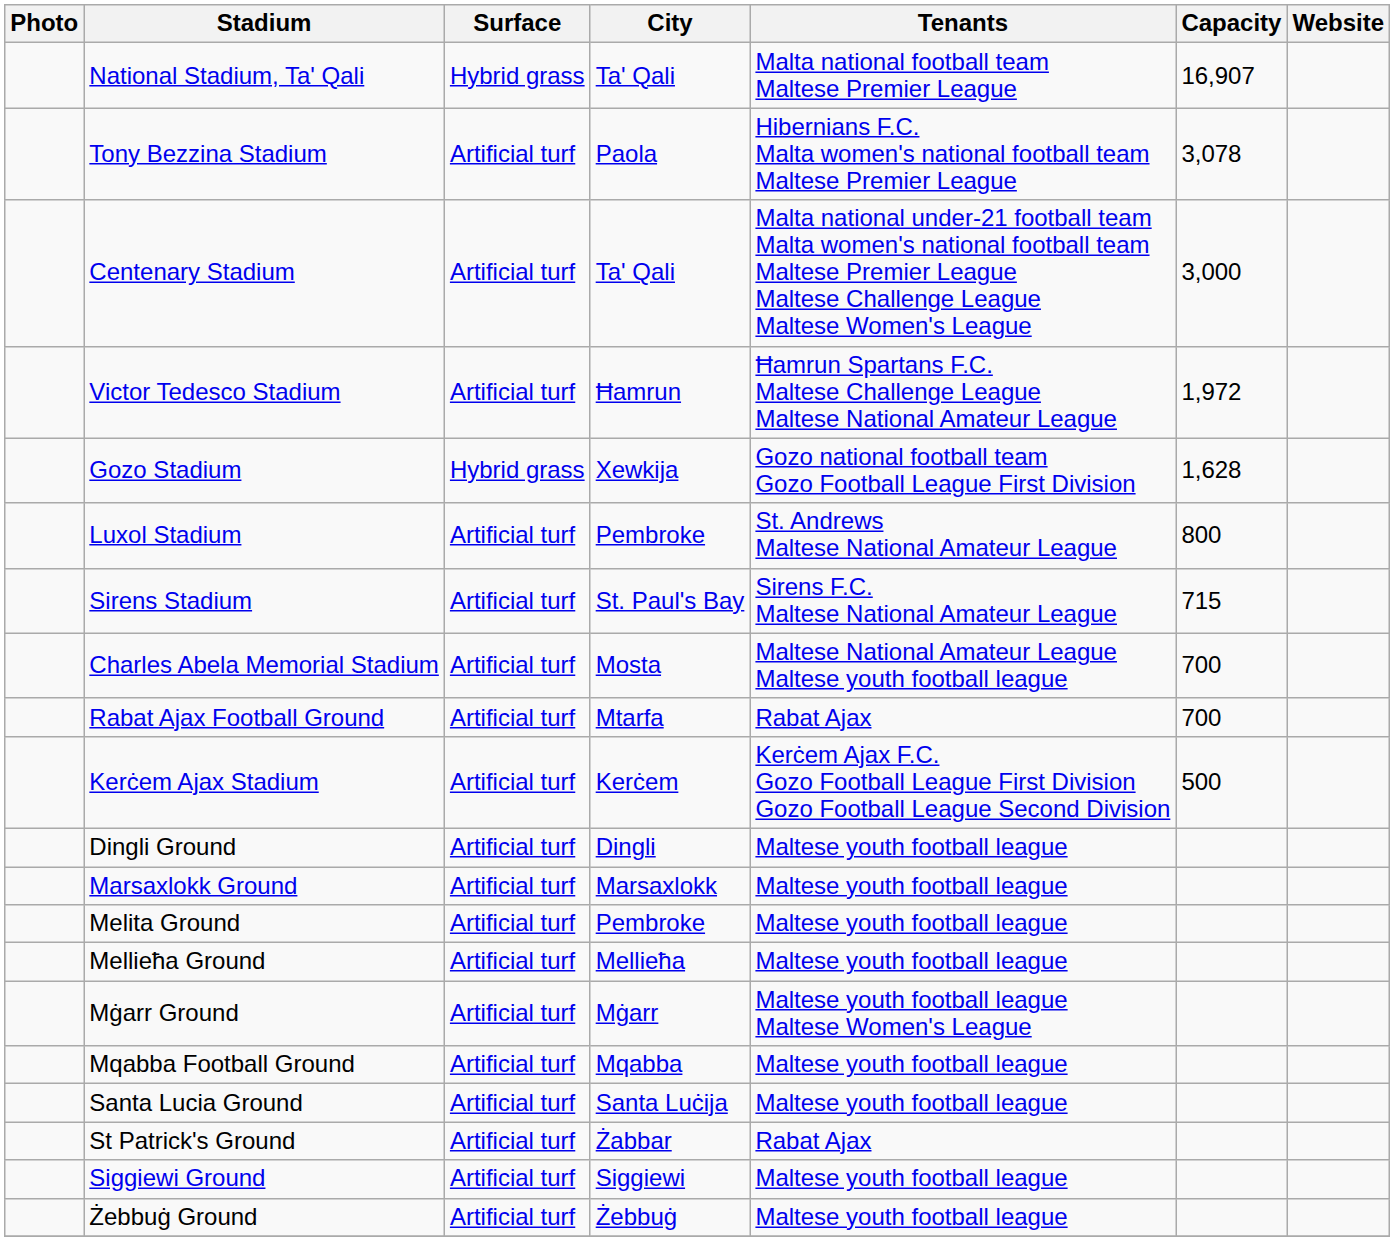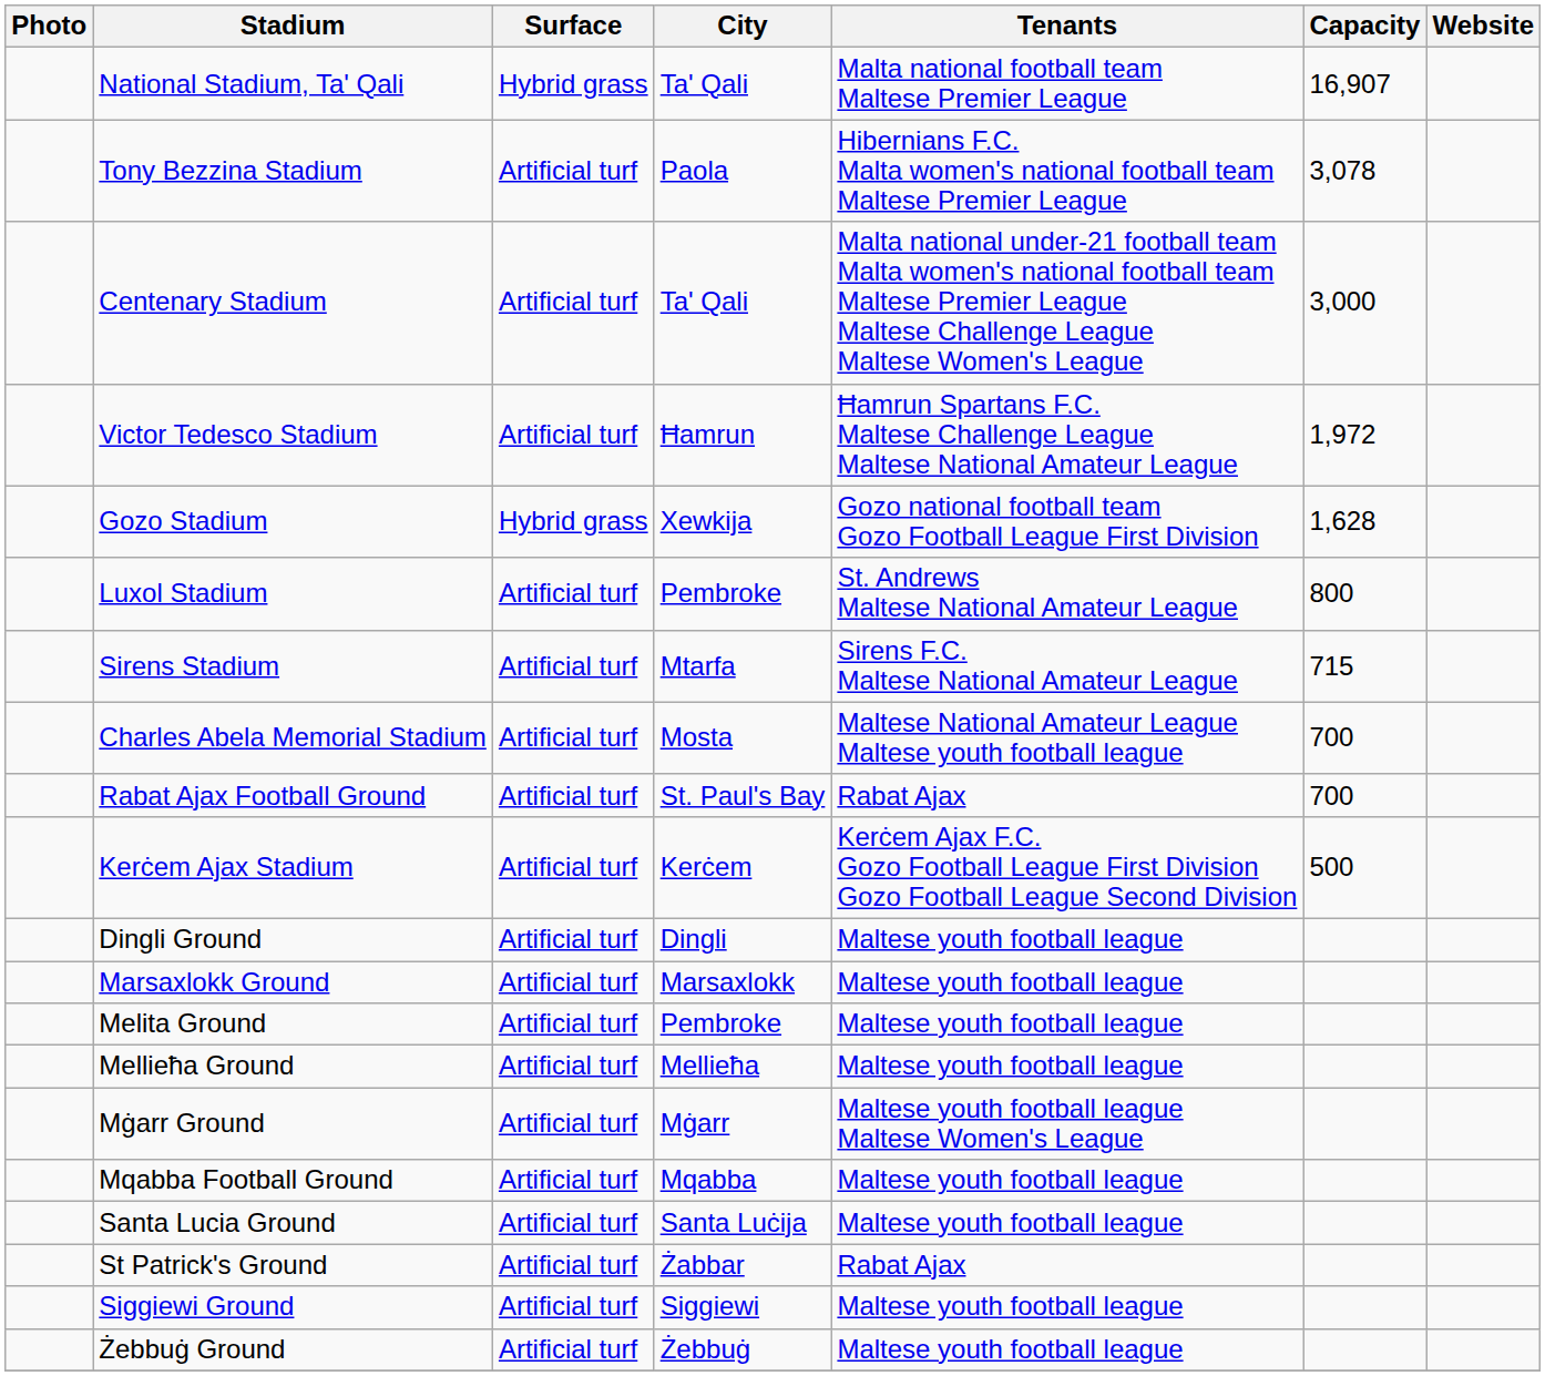 <table class="wikitable">
 <tr>
 <th>Photo</th>
 <th>Stadium</th>
 <th>Surface</th>
 <th>City</th>
 <th>Tenants</th>
 <th>Capacity</th>
 <th>Website</th>
 </tr>
 <tr>
 <td></td>
 <td><a href='#'>National Stadium, Ta' Qali</a></td>
 <td><a href='#'>Hybrid grass</a></td>
 <td><a href='#'>Ta' Qali</a></td>
 <td><a href='#'>Malta national football team</a><br><a href='#'>Maltese Premier League</a></td>
 <td>16,907</td>
 <td></td>
 </tr>
 <tr>
 <td></td>
 <td><a href='#'>Tony Bezzina Stadium</a></td>
 <td><a href='#'>Artificial turf</a></td>
 <td><a href='#'>Paola</a></td>
 <td><a href='#'>Hibernians F.C.</a><br><a href='#'>Malta women's national football team</a><br><a href='#'>Maltese Premier League</a></td>
 <td>3,078</td>
 <td></td>
 </tr>
 <tr>
 <td></td>
 <td><a href='#'>Centenary Stadium</a></td>
 <td><a href='#'>Artificial turf</a></td>
 <td><a href='#'>Ta' Qali</a></td>
 <td><a href='#'>Malta national under-21 football team</a><br><a href='#'>Malta women's national football team</a><br><a href='#'>Maltese Premier League</a><br><a href='#'>Maltese Challenge League</a><br><a href='#'>Maltese Women's League</a></td>
 <td>3,000</td>
 <td></td>
 </tr>
 <tr>
 <td></td>
 <td><a href='#'>Victor Tedesco Stadium</a></td>
 <td><a href='#'>Artificial turf</a></td>
 <td><a href='#'>Ħamrun</a></td>
 <td><a href='#'>Ħamrun Spartans F.C.</a><br><a href='#'>Maltese Challenge League</a><br><a href='#'>Maltese National Amateur League</a></td>
 <td>1,972</td>
 <td></td>
 </tr>
 <tr>
 <td></td>
 <td><a href='#'>Gozo Stadium</a></td>
 <td><a href='#'>Hybrid grass</a></td>
 <td><a href='#'>Xewkija</a> </td>
 <td><a href='#'>Gozo national football team</a><br><a href='#'>Gozo Football League First Division</a></td>
 <td>1,628</td>
 <td></td>
 </tr>
 <tr>
 <td></td>
 <td><a href='#'>Luxol Stadium</a></td>
 <td><a href='#'>Artificial turf</a></td>
 <td><a href='#'>Pembroke</a></td>
 <td><a href='#'>St. Andrews</a><br><a href='#'>Maltese National Amateur League</a></td>
 <td>800</td>
 <td></td>
 </tr>
 <tr>
 <td></td>
 <td><a href='#'>Sirens Stadium</a></td>
 <td><a href='#'>Artificial turf</a></td>
-<td><a href='#'>St. Paul's Bay</a></td>
+<td><a href='#'>Mtarfa</a></td>
 <td><a href='#'>Sirens F.C.</a><br><a href='#'>Maltese National Amateur League</a></td>
 <td>715</td>
 <td></td>
 </tr>
 <tr>
 <td></td>
 <td><a href='#'>Charles Abela Memorial Stadium</a></td>
 <td><a href='#'>Artificial turf</a></td>
 <td><a href='#'>Mosta</a></td>
 <td><a href='#'>Maltese National Amateur League</a><br><a href='#'>Maltese youth football league</a></td>
 <td>700</td>
 <td></td>
 </tr>
 <tr>
 <td></td>
 <td><a href='#'>Rabat Ajax Football Ground</a></td>
 <td><a href='#'>Artificial turf</a></td>
-<td><a href='#'>Mtarfa</a></td>
+<td><a href='#'>St. Paul's Bay</a></td>
 <td><a href='#'>Rabat Ajax</a></td>
 <td>700</td>
 <td></td>
 </tr>
 <tr>
 <td></td>
 <td><a href='#'>Kerċem Ajax Stadium</a></td>
 <td><a href='#'>Artificial turf</a></td>
 <td><a href='#'>Kerċem</a> </td>
 <td><a href='#'>Kerċem Ajax F.C.</a><br><a href='#'>Gozo Football League First Division</a><br><a href='#'>Gozo Football League Second Division</a></td>
 <td>500</td>
 <td></td>
 </tr>
 <tr>
 <td></td>
 <td>Dingli Ground</td>
 <td><a href='#'>Artificial turf</a></td>
 <td><a href='#'>Dingli</a></td>
 <td><a href='#'>Maltese youth football league</a></td>
 <td></td>
 <td></td>
 </tr>
 <tr>
 <td></td>
 <td><a href='#'>Marsaxlokk Ground</a></td>
 <td><a href='#'>Artificial turf</a></td>
 <td><a href='#'>Marsaxlokk</a></td>
 <td><a href='#'>Maltese youth football league</a></td>
 <td></td>
 <td></td>
 </tr>
 <tr>
 <td></td>
 <td>Melita Ground</td>
 <td><a href='#'>Artificial turf</a></td>
 <td><a href='#'>Pembroke</a></td>
 <td><a href='#'>Maltese youth football league</a></td>
 <td></td>
 <td></td>
 </tr>
 <tr>
 <td></td>
 <td>Mellieħa Ground</td>
 <td><a href='#'>Artificial turf</a></td>
 <td><a href='#'>Mellieħa</a></td>
 <td><a href='#'>Maltese youth football league</a></td>
 <td></td>
 <td></td>
 </tr>
 <tr>
 <td></td>
 <td>Mġarr Ground</td>
 <td><a href='#'>Artificial turf</a></td>
 <td><a href='#'>Mġarr</a></td>
 <td><a href='#'>Maltese youth football league</a><br><a href='#'>Maltese Women's League</a></td>
 <td></td>
 <td></td>
 </tr>
 <tr>
 <td></td>
 <td>Mqabba Football Ground</td>
 <td><a href='#'>Artificial turf</a></td>
 <td><a href='#'>Mqabba</a></td>
 <td><a href='#'>Maltese youth football league</a></td>
 <td></td>
 <td></td>
 </tr>
 <tr>
 <td></td>
 <td>Santa Lucia Ground</td>
 <td><a href='#'>Artificial turf</a></td>
 <td><a href='#'>Santa Luċija</a></td>
 <td><a href='#'>Maltese youth football league</a></td>
 <td></td>
 <td></td>
 </tr>
 <tr>
 <td></td>
 <td>St Patrick's Ground</td>
 <td><a href='#'>Artificial turf</a></td>
 <td><a href='#'>Żabbar</a></td>
 <td><a href='#'>Rabat Ajax</a></td>
 <td></td>
 <td></td>
 </tr>
 <tr>
 <td></td>
 <td><a href='#'>Siggiewi Ground</a></td>
 <td><a href='#'>Artificial turf</a></td>
 <td><a href='#'>Siggiewi</a></td>
 <td><a href='#'>Maltese youth football league</a></td>
 <td></td>
 <td></td>
 </tr>
 <tr>
 <td></td>
 <td>Żebbuġ Ground</td>
 <td><a href='#'>Artificial turf</a></td>
 <td><a href='#'>Żebbuġ</a></td>
 <td><a href='#'>Maltese youth football league</a></td>
 <td></td>
 <td></td>
 </tr>
 <tr>
 </tr>
 </table>
